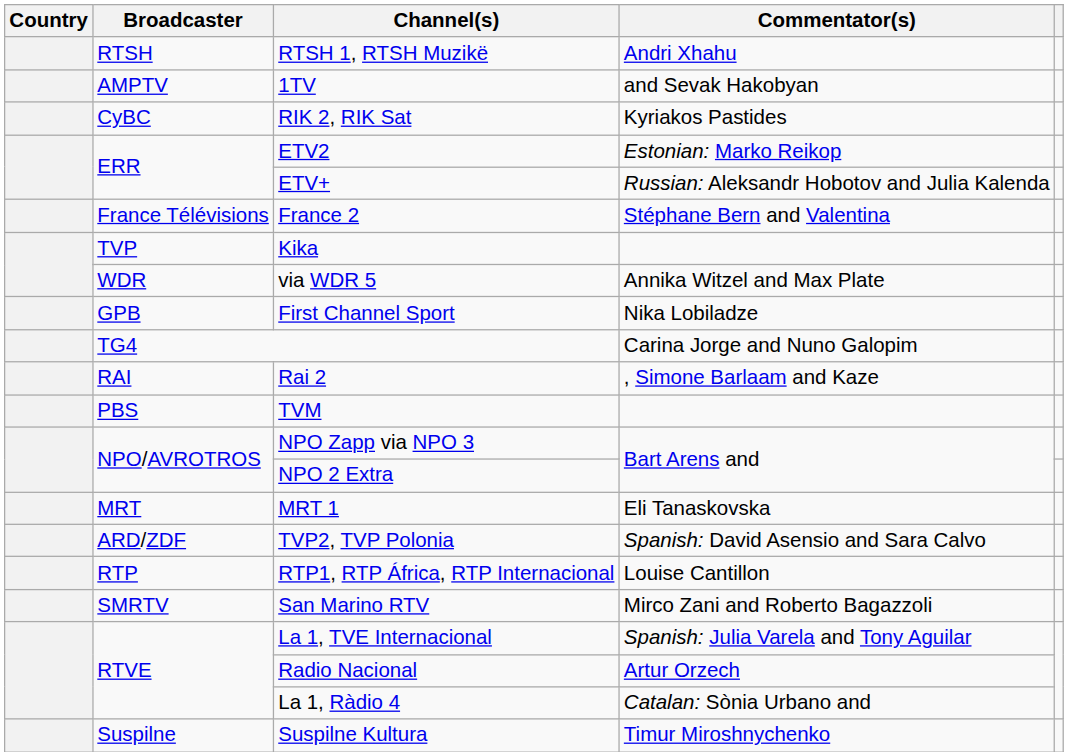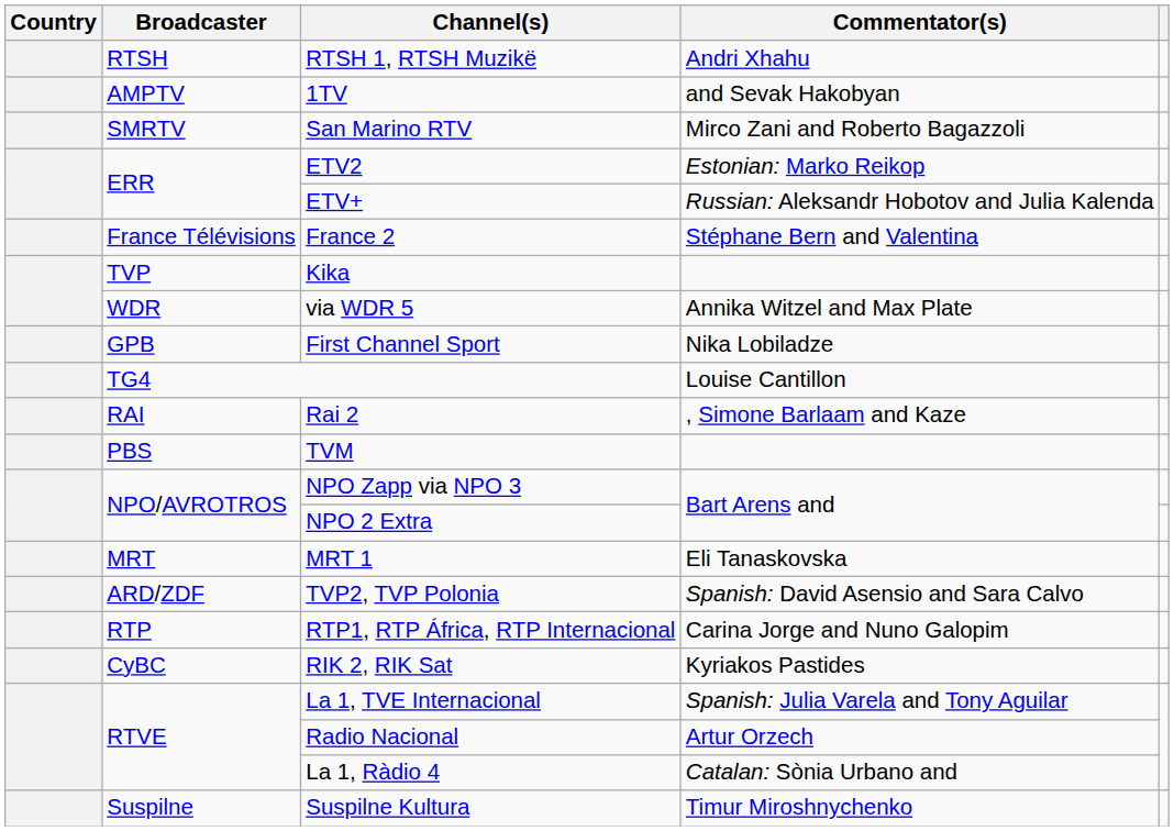 <table class="wikitable plainrowheaders">
 <tr>
 <th scope="col">Country</th>
 <th scope="col">Broadcaster</th>
 <th scope="col">Channel(s)</th>
 <th scope="col">Commentator(s)</th>
 <th scope="col"></th>
 </tr>
 <tr>
 <th scope="row" style="text-align:left; font-weight:normal;"></th>
 <td><a href='#'>RTSH</a></td>
 <td><a href='#'>RTSH 1</a>, <a href='#'>RTSH Muzikë</a></td>
 <td><a href='#'>Andri Xhahu</a></td>
 <td></td>
 </tr>
 <tr>
 <th scope="row" style="text-align:left; font-weight:normal;"></th>
 <td><a href='#'>AMPTV</a></td>
 <td><a href='#'>1TV</a></td>
 <td> and Sevak Hakobyan</td>
 <td></td>
 </tr>
 <tr>
 <th scope="row"></th>
-<td><a href='#'>CyBC</a></td>
-<td><a href='#'>RIK 2</a>, <a href='#'>RIK Sat</a></td>
-<td>Kyriakos Pastides</td>
+<td><a href='#'>SMRTV</a></td>
+<td><a href='#'>San Marino RTV</a></td>
+<td>Mirco Zani and Roberto Bagazzoli</td>
 <td></td>
 </tr>
 <tr>
 <th scope="row"  rowspan="2"></th>
 <td rowspan="2"><a href='#'>ERR</a></td>
 <td><a href='#'>ETV2</a></td>
 <td><em>Estonian:</em> <a href='#'>Marko Reikop</a></td>
 <td></td>
 </tr>
 <tr>
 <td><a href='#'>ETV+</a></td>
 <td><em>Russian:</em> Aleksandr Hobotov and Julia Kalenda</td>
 <td></td>
 </tr>
 <tr>
 <th scope="row"></th>
 <td><a href='#'>France Télévisions</a></td>
 <td><a href='#'>France 2</a></td>
 <td><a href='#'>Stéphane Bern</a> and <a href='#'>Valentina</a></td>
 <td></td>
 </tr>
 <tr>
 <th rowspan="2" scope="row"></th>
 <td><a href='#'>TVP</a></td>
 <td><a href='#'>Kika</a></td>
 <td></td>
 <td></td>
 </tr>
 <tr>
 <td><a href='#'>WDR</a></td>
 <td> via <a href='#'>WDR 5</a></td>
 <td>Annika Witzel and Max Plate</td>
 <td></td>
 </tr>
 <tr>
 <th scope="row"></th>
 <td><a href='#'>GPB</a></td>
 <td><a href='#'>First Channel Sport</a></td>
 <td>Nika Lobiladze</td>
 <td></td>
 </tr>
 <tr>
 <th scope="row"></th>
 <td colspan="2"><a href='#'>TG4</a></td>
-<td>Carina Jorge and Nuno Galopim</td>
+<td>Louise Cantillon</td>
 <td></td>
 </tr>
 <tr>
 <th scope="row"></th>
 <td><a href='#'>RAI</a></td>
 <td><a href='#'>Rai 2</a></td>
 <td>, <a href='#'>Simone Barlaam</a> and Kaze</td>
 <td></td>
 </tr>
 <tr>
 <th scope="row"></th>
 <td><a href='#'>PBS</a></td>
 <td><a href='#'>TVM</a></td>
 <td></td>
 <td></td>
 </tr>
 <tr>
 <th rowspan="2" scope="row"></th>
 <td rowspan="2"><a href='#'>NPO</a>/<a href='#'>AVROTROS</a></td>
 <td><a href='#'>NPO Zapp</a> via <a href='#'>NPO 3</a></td>
 <td rowspan="2"><a href='#'>Bart Arens</a> and </td>
 <td></td>
 </tr>
 <tr>
 <td><a href='#'>NPO 2 Extra</a></td>
 <td></td>
 </tr>
 <tr>
 <th scope="row"></th>
 <td><a href='#'>MRT</a></td>
 <td><a href='#'>MRT 1</a></td>
 <td>Eli Tanaskovska</td>
 <td></td>
 </tr>
 <tr>
 <th scope="row"></th>
 <td><a href='#'>ARD</a>/<a href='#'>ZDF</a></td>
 <td><a href='#'>TVP2</a>, <a href='#'>TVP Polonia</a></td>
 <td><em>Spanish:</em> David Asensio and Sara Calvo</td>
 <td></td>
 </tr>
 <tr>
 <th scope="row"></th>
 <td><a href='#'>RTP</a></td>
 <td><a href='#'>RTP1</a>, <a href='#'>RTP África</a>,  <a href='#'>RTP Internacional</a></td>
-<td>Louise Cantillon</td>
+<td>Carina Jorge and Nuno Galopim</td>
 <td></td>
 </tr>
 <tr>
 <th scope="row"></th>
-<td><a href='#'>SMRTV</a></td>
-<td><a href='#'>San Marino RTV</a></td>
-<td>Mirco Zani and Roberto Bagazzoli</td>
+<td><a href='#'>CyBC</a></td>
+<td><a href='#'>RIK 2</a>, <a href='#'>RIK Sat</a></td>
+<td>Kyriakos Pastides</td>
 <td></td>
 </tr>
 <tr>
 <th rowspan="3" scope="row"></th>
 <td rowspan="3"><a href='#'>RTVE</a></td>
 <td><a href='#'>La 1</a>, <a href='#'>TVE Internacional</a></td>
 <td><em>Spanish:</em> <a href='#'>Julia Varela</a> and <a href='#'>Tony Aguilar</a></td>
 <td rowspan="3"></td>
 </tr>
 <tr>
 <td><a href='#'>Radio Nacional</a></td>
 <td><a href='#'>Artur Orzech</a></td>
 </tr>
 <tr>
 <td>La 1, <a href='#'>Ràdio 4</a></td>
 <td><em>Catalan:</em> Sònia Urbano and </td>
 </tr>
 <tr>
 <th scope="row"></th>
 <td><a href='#'>Suspilne</a></td>
 <td><a href='#'>Suspilne Kultura</a></td>
 <td><a href='#'>Timur Miroshnychenko</a></td>
 <td></td>
 </tr>
 </table>
